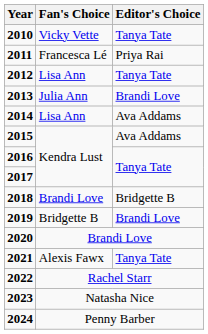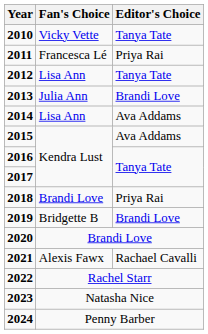 <table class="wikitable">
 <tr>
 <th>Year</th>
 <th>Fan's Choice</th>
 <th>Editor's Choice</th>
 </tr>
 <tr>
 <td><strong>2010</strong></td>
 <td><a href='#'>Vicky Vette</a></td>
 <td><a href='#'>Tanya Tate</a></td>
 </tr>
 <tr>
 <td><strong>2011</strong></td>
 <td>Francesca Lé</td>
 <td>Priya Rai</td>
 </tr>
 <tr>
 <td><strong>2012</strong></td>
 <td><a href='#'>Lisa Ann</a></td>
 <td><a href='#'>Tanya Tate</a></td>
 </tr>
 <tr>
 <td><strong>2013</strong></td>
 <td><a href='#'>Julia Ann</a></td>
 <td><a href='#'>Brandi Love</a></td>
 </tr>
 <tr>
 <td><strong>2014</strong></td>
 <td><a href='#'>Lisa Ann</a></td>
 <td>Ava Addams</td>
 </tr>
 <tr>
 <td><strong>2015</strong></td>
 <td rowspan="3">Kendra Lust</td>
 <td>Ava Addams</td>
 </tr>
 <tr>
 <td><strong>2016</strong></td>
 <td rowspan="2"><a href='#'>Tanya Tate</a></td>
 </tr>
 <tr>
 <td><strong>2017</strong></td>
 </tr>
 <tr>
 <td><strong>2018</strong></td>
 <td><a href='#'>Brandi Love</a></td>
-<td>Bridgette B</td>
+<td>Priya Rai</td>
 </tr>
 <tr>
 <td><strong>2019</strong></td>
 <td>Bridgette B</td>
 <td><a href='#'>Brandi Love</a></td>
 </tr>
 <tr>
 <td><strong>2020</strong></td>
 <td style="text-align:center;" colspan="2"><a href='#'>Brandi Love</a></td>
 </tr>
 <tr>
 <td><strong>2021</strong></td>
 <td>Alexis Fawx</td>
-<td><a href='#'>Tanya Tate</a></td>
+<td>Rachael Cavalli</td>
 </tr>
 <tr>
 <td><strong>2022</strong></td>
 <td style="text-align:center;" colspan="2"><a href='#'>Rachel Starr</a></td>
 </tr>
 <tr>
 <td><strong>2023</strong></td>
 <td style="text-align:center;" colspan="2">Natasha Nice</td>
 </tr>
 <tr>
 <td><strong>2024</strong></td>
 <td style="text-align:center;" colspan="2">Penny Barber</td>
 </tr>
 </table>
